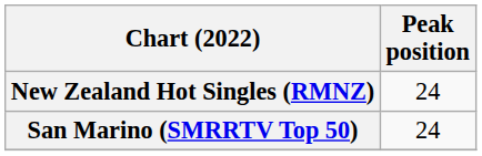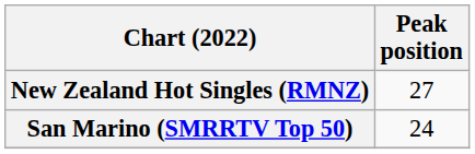 <table class="wikitable sortable plainrowheaders" style="text-align:center">
 <tr>
 <th scope="col">Chart (2022)</th>
 <th scope="col">Peak<br>position</th>
 </tr>
 <tr>
 <th scope="row">New Zealand Hot Singles (<a href='#'>RMNZ</a>)</th>
-<td>24</td>
+<td>27</td>
 </tr>
 <tr>
 <th scope="row">San Marino (<a href='#'>SMRRTV Top 50</a>)</th>
 <td>24</td>
 </tr>
 <tr>
 </tr>
 </table>
